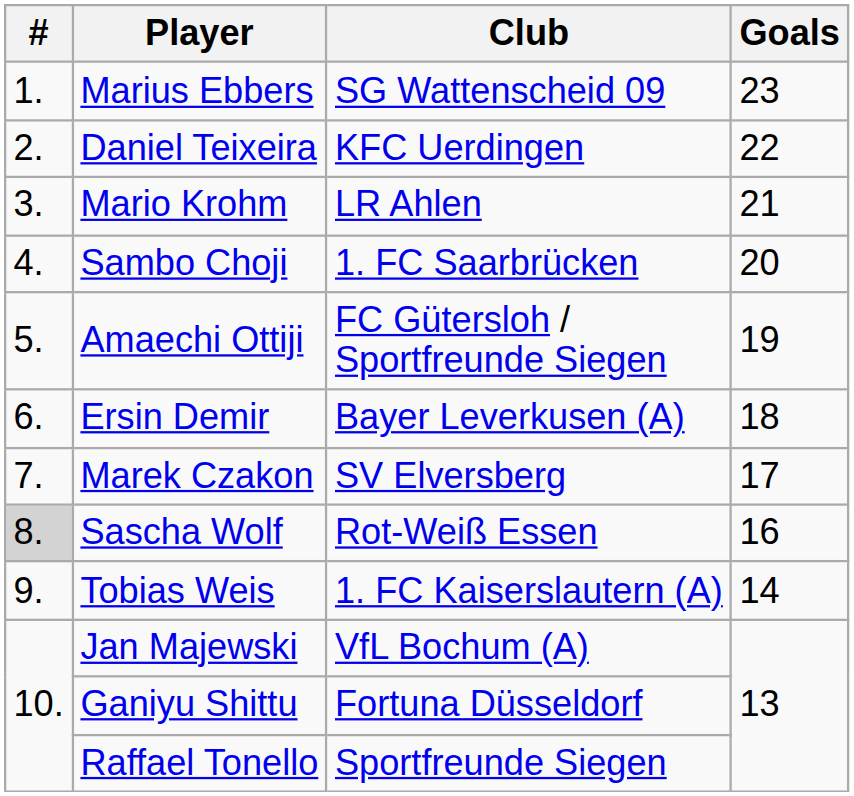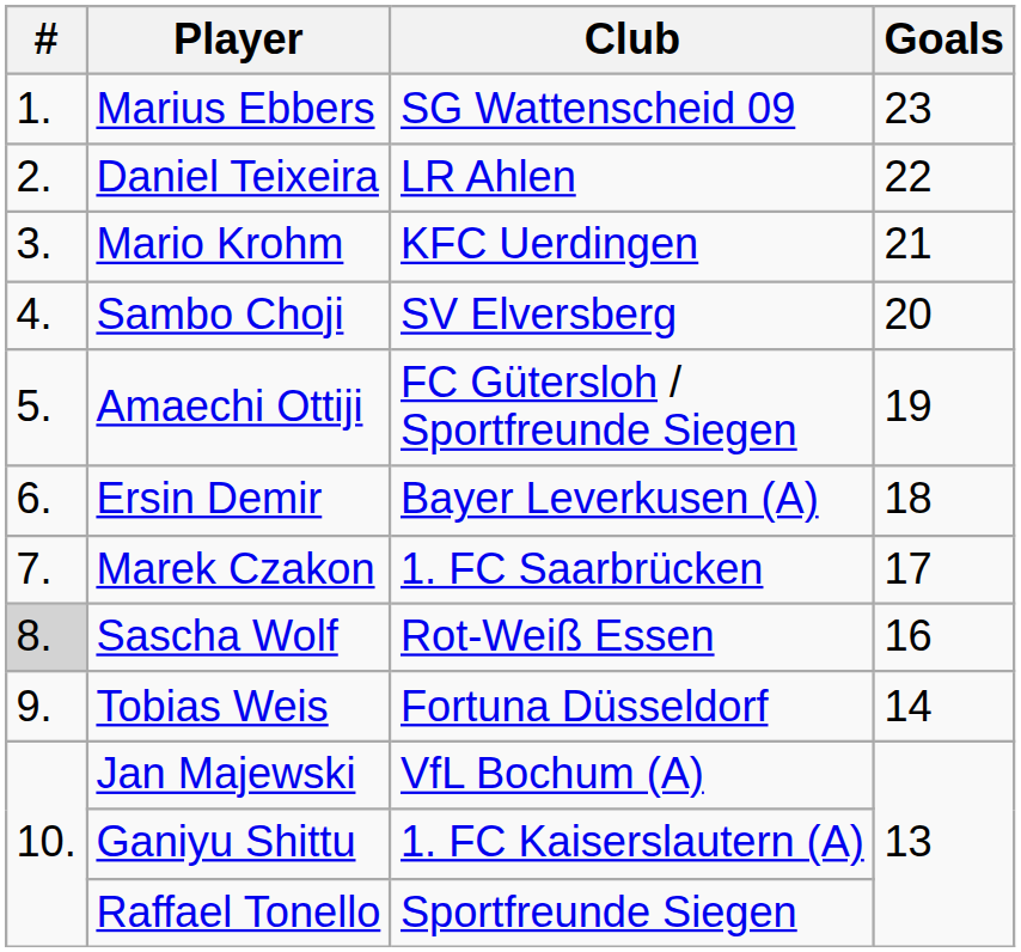 <table class="wikitable">
 <tr>
 <th>#</th>
 <th>Player</th>
 <th>Club</th>
 <th>Goals</th>
 </tr>
 <tr>
 <td>1.</td>
 <td> <a href='#'>Marius Ebbers</a></td>
 <td><a href='#'>SG Wattenscheid 09</a></td>
 <td>23</td>
 </tr>
 <tr>
 <td>2.</td>
 <td> <a href='#'>Daniel Teixeira</a></td>
-<td><a href='#'>KFC Uerdingen</a></td>
+<td><a href='#'>LR Ahlen</a></td>
 <td>22</td>
 </tr>
 <tr>
 <td>3.</td>
 <td> <a href='#'>Mario Krohm</a></td>
-<td><a href='#'>LR Ahlen</a></td>
+<td><a href='#'>KFC Uerdingen</a></td>
 <td>21</td>
 </tr>
 <tr>
 <td>4.</td>
 <td> <a href='#'>Sambo Choji</a></td>
-<td><a href='#'>1. FC Saarbrücken</a></td>
+<td><a href='#'>SV Elversberg</a></td>
 <td>20</td>
 </tr>
 <tr>
 <td>5.</td>
 <td> <a href='#'>Amaechi Ottiji</a></td>
 <td><a href='#'>FC Gütersloh</a> /<br><a href='#'>Sportfreunde Siegen</a></td>
 <td>19</td>
 </tr>
 <tr>
 <td>6.</td>
 <td> <a href='#'>Ersin Demir</a></td>
 <td><a href='#'>Bayer Leverkusen (A)</a></td>
 <td>18</td>
 </tr>
 <tr>
 <td>7.</td>
 <td> <a href='#'>Marek Czakon</a></td>
-<td><a href='#'>SV Elversberg</a></td>
+<td><a href='#'>1. FC Saarbrücken</a></td>
 <td>17</td>
 </tr>
 <tr>
 <td style="background: lightgrey;">8.</td>
 <td> <a href='#'>Sascha Wolf</a></td>
 <td><a href='#'>Rot-Weiß Essen</a></td>
 <td>16</td>
 </tr>
 <tr>
 <td>9.</td>
 <td> <a href='#'>Tobias Weis</a></td>
-<td><a href='#'>1. FC Kaiserslautern (A)</a></td>
+<td><a href='#'>Fortuna Düsseldorf</a></td>
 <td>14</td>
 </tr>
 <tr>
 <td rowspan="3">10.</td>
 <td> <a href='#'>Jan Majewski</a></td>
 <td><a href='#'>VfL Bochum (A)</a></td>
 <td rowspan="3">13</td>
 </tr>
 <tr>
 <td> <a href='#'>Ganiyu Shittu</a></td>
-<td><a href='#'>Fortuna Düsseldorf</a></td>
+<td><a href='#'>1. FC Kaiserslautern (A)</a></td>
 </tr>
 <tr>
 <td> <a href='#'>Raffael Tonello</a></td>
 <td><a href='#'>Sportfreunde Siegen</a></td>
 </tr>
 </table>
